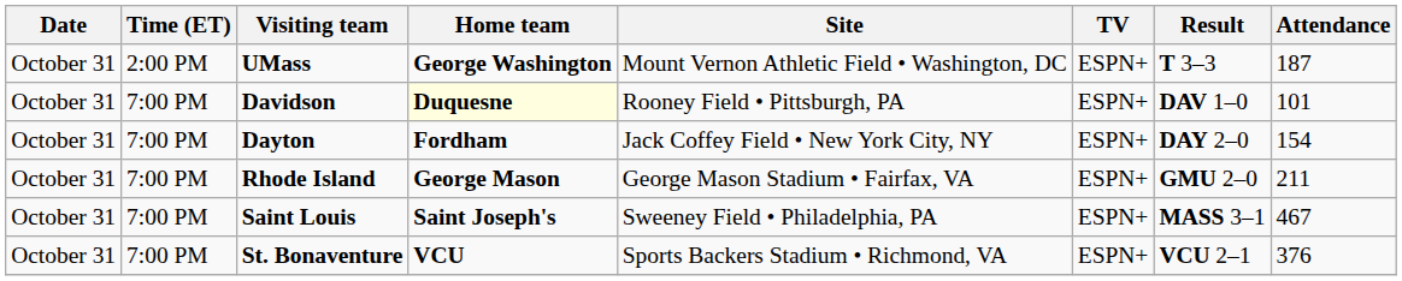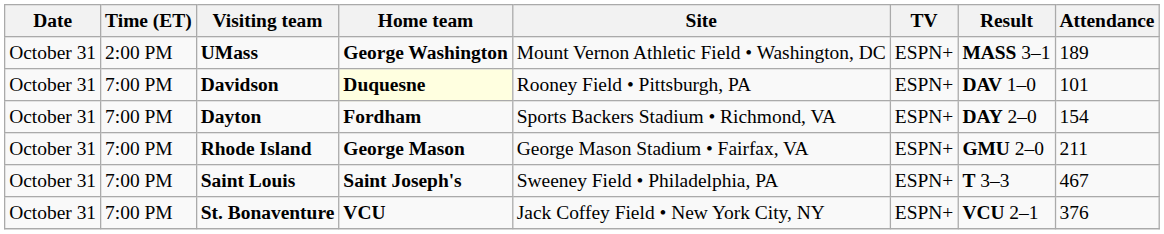 <table class="wikitable" style="font-size:95%;">
 <tr>
 <th>Date</th>
 <th>Time (ET)</th>
 <th>Visiting team</th>
 <th>Home team</th>
 <th>Site</th>
 <th>TV</th>
 <th>Result</th>
 <th>Attendance</th>
 </tr>
 <tr>
 <td>October 31</td>
 <td>2:00 PM</td>
 <td><strong>UMass</strong></td>
 <td><strong>George Washington</strong></td>
 <td>Mount Vernon Athletic Field • Washington, DC</td>
 <td>ESPN+</td>
-<td><strong>T</strong> 3–3 </td>
-<td>187</td>
+<td><strong>MASS</strong> 3–1</td>
+<td>189</td>
 </tr>
 <tr>
 <td>October 31</td>
 <td>7:00 PM</td>
 <td><strong>Davidson</strong></td>
 <td style="background: lightyellow;"><strong>Duquesne</strong></td>
 <td>Rooney Field • Pittsburgh, PA</td>
 <td>ESPN+</td>
 <td><strong>DAV</strong> 1–0</td>
 <td>101</td>
 </tr>
 <tr>
 <td>October 31</td>
 <td>7:00 PM</td>
 <td><strong>Dayton</strong></td>
 <td><strong>Fordham</strong></td>
-<td>Jack Coffey Field • New York City, NY</td>
+<td>Sports Backers Stadium • Richmond, VA</td>
 <td>ESPN+</td>
 <td><strong>DAY</strong> 2–0</td>
 <td>154</td>
 </tr>
 <tr>
 <td>October 31</td>
 <td>7:00 PM</td>
 <td><strong>Rhode Island</strong></td>
 <td><strong>George Mason</strong></td>
 <td>George Mason Stadium • Fairfax, VA</td>
 <td>ESPN+</td>
 <td><strong>GMU</strong> 2–0</td>
 <td>211</td>
 </tr>
 <tr>
 <td>October 31</td>
 <td>7:00 PM</td>
 <td><strong>Saint Louis</strong></td>
 <td><strong>Saint Joseph's</strong></td>
 <td>Sweeney Field • Philadelphia, PA</td>
 <td>ESPN+</td>
-<td><strong>MASS</strong> 3–1</td>
+<td><strong>T</strong> 3–3 </td>
 <td>467</td>
 </tr>
 <tr>
 <td>October 31</td>
 <td>7:00 PM</td>
 <td><strong>St. Bonaventure</strong></td>
 <td><strong>VCU</strong></td>
-<td>Sports Backers Stadium • Richmond, VA</td>
+<td>Jack Coffey Field • New York City, NY</td>
 <td>ESPN+</td>
 <td><strong>VCU</strong> 2–1</td>
 <td>376</td>
 </tr>
 <tr>
 </tr>
 </table>
